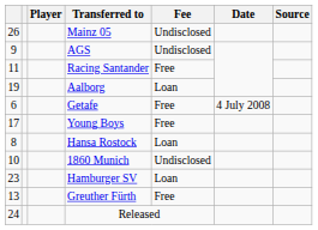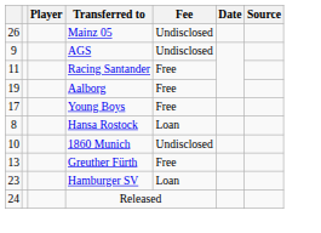 <table class="wikitable plainrowheaders sortable">
 <tr>
 <th></th>
 <th></th>
 <th scope="col"><strong>Player</strong></th>
 <th><strong>Transferred to</strong></th>
 <th style="width: 65px;"><strong>Fee</strong></th>
 <th scope="col"><strong>Date</strong></th>
 <th scope="col"><strong>Source</strong></th>
 </tr>
 <tr>
 <td align="center">26</td>
 <td align="center"></td>
 <td></td>
 <td> <a href='#'>Mainz 05</a></td>
 <td>Undisclosed</td>
 <td></td>
 <td></td>
 </tr>
 <tr>
 <td align="center">9</td>
 <td align="center"></td>
 <td></td>
 <td> <a href='#'>AGS</a></td>
 <td>Undisclosed</td>
 <td rowspan="3"></td>
 <td></td>
 </tr>
 <tr>
 <td align="center">11</td>
 <td align="center"></td>
 <td></td>
 <td> <a href='#'>Racing Santander</a></td>
 <td>Free</td>
 <td></td>
 </tr>
 <tr>
 <td align="center">19</td>
 <td align="center"></td>
 <td></td>
 <td> <a href='#'>Aalborg</a></td>
-<td>Loan</td>
-<td></td>
-</tr>
-<tr>
-<td align="center">6</td>
-<td align="center"></td>
-<td></td>
-<td> <a href='#'>Getafe</a></td>
 <td>Free</td>
-<td>4 July 2008</td>
 <td></td>
 </tr>
 <tr>
 <td align="center">17</td>
 <td align="center"></td>
 <td></td>
 <td> <a href='#'>Young Boys</a></td>
 <td>Free</td>
 <td></td>
 <td></td>
 </tr>
 <tr>
 <td align="center">8</td>
 <td align="center"></td>
 <td></td>
 <td> <a href='#'>Hansa Rostock</a></td>
 <td>Loan</td>
 <td></td>
 <td></td>
 </tr>
 <tr>
 <td align="center">10</td>
 <td align="center"></td>
 <td></td>
 <td> <a href='#'>1860 Munich</a></td>
 <td>Undisclosed</td>
 <td></td>
 <td></td>
 </tr>
 <tr>
+<td align="center">13</td>
+<td align="center"></td>
+<td></td>
+<td> <a href='#'>Greuther Fürth</a></td>
+<td>Free</td>
+<td></td>
+<td></td>
+</tr>
+<tr>
 <td align="center">23</td>
 <td align="center"></td>
 <td></td>
 <td> <a href='#'>Hamburger SV</a></td>
 <td>Loan</td>
-<td></td>
-<td></td>
-</tr>
-<tr>
-<td align="center">13</td>
-<td align="center"></td>
-<td></td>
-<td> <a href='#'>Greuther Fürth</a></td>
-<td>Free</td>
 <td></td>
 <td></td>
 </tr>
 <tr>
 <td align="center">24</td>
 <td align="center"></td>
 <td></td>
 <td colspan="2" align="center">Released</td>
 <td></td>
 <td></td>
 </tr>
 </table>
